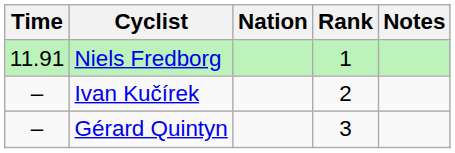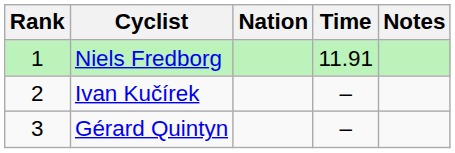 <table class="wikitable sortable" style="text-align:center">
 <tr>
-<th>Time</th>
+<th>Rank</th>
 <th>Cyclist</th>
 <th>Nation</th>
-<th>Rank</th>
+<th>Time</th>
 <th>Notes</th>
 </tr>
 <tr bgcolor=bbf3bb>
-<td>11.91</td>
+<td>1</td>
 <td align=left data-sort-value="Fredborg, Niels"><a href='#'>Niels Fredborg</a></td>
 <td align=left></td>
-<td>1</td>
+<td>11.91</td>
 <td></td>
 </tr>
 <tr>
-<td>–</td>
+<td>2</td>
 <td align=left data-sort-value="Kučírek, Ivan"><a href='#'>Ivan Kučírek</a></td>
 <td align=left></td>
-<td>2</td>
+<td>–</td>
 <td></td>
 </tr>
 <tr>
-<td>–</td>
+<td>3</td>
 <td align=left data-sort-value="Quintyn, Gérard"><a href='#'>Gérard Quintyn</a></td>
 <td align=left></td>
-<td>3</td>
+<td>–</td>
 <td></td>
 </tr>
 </table>
